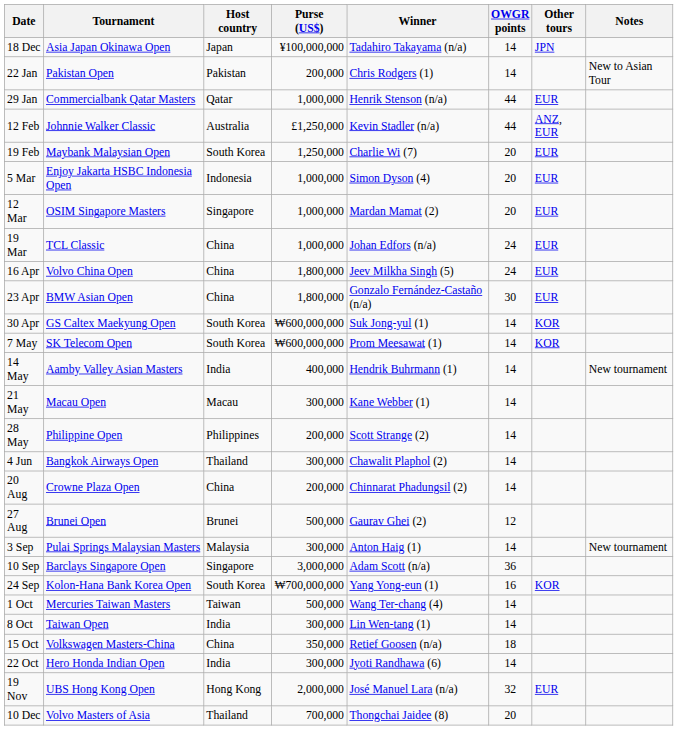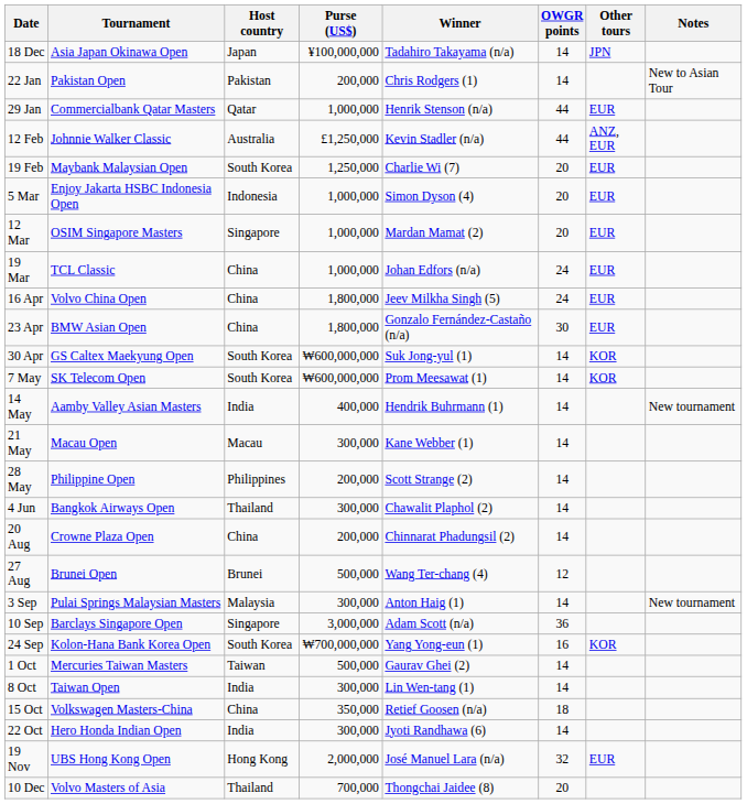 <table class="wikitable" style="font-size:95%">
 <tr>
 <th>Date</th>
 <th>Tournament</th>
 <th>Host country</th>
 <th>Purse<br>(<a href='#'>US$</a>)</th>
 <th>Winner</th>
 <th><a href='#'>OWGR</a><br>points</th>
 <th>Other<br>tours</th>
 <th>Notes</th>
 </tr>
 <tr>
 <td>18 Dec</td>
 <td><a href='#'>Asia Japan Okinawa Open</a></td>
 <td>Japan</td>
 <td align=right>¥100,000,000</td>
 <td> <a href='#'>Tadahiro Takayama</a> (n/a)</td>
 <td align=center>14</td>
 <td><a href='#'>JPN</a></td>
 <td></td>
 </tr>
 <tr>
 <td>22 Jan</td>
 <td><a href='#'>Pakistan Open</a></td>
 <td>Pakistan</td>
 <td align=right>200,000</td>
 <td> <a href='#'>Chris Rodgers</a> (1)</td>
 <td align=center>14</td>
 <td></td>
 <td>New to Asian Tour</td>
 </tr>
 <tr>
 <td>29 Jan</td>
 <td><a href='#'>Commercialbank Qatar Masters</a></td>
 <td>Qatar</td>
 <td align=right>1,000,000</td>
 <td> <a href='#'>Henrik Stenson</a> (n/a)</td>
 <td align=center>44</td>
 <td><a href='#'>EUR</a></td>
 <td></td>
 </tr>
 <tr>
 <td>12 Feb</td>
 <td><a href='#'>Johnnie Walker Classic</a></td>
 <td>Australia</td>
 <td align=right>£1,250,000</td>
 <td> <a href='#'>Kevin Stadler</a> (n/a)</td>
 <td align=center>44</td>
 <td><a href='#'>ANZ</a>, <a href='#'>EUR</a></td>
 <td></td>
 </tr>
 <tr>
 <td>19 Feb</td>
 <td><a href='#'>Maybank Malaysian Open</a></td>
 <td>South Korea</td>
 <td align=right>1,250,000</td>
 <td> <a href='#'>Charlie Wi</a> (7)</td>
 <td align=center>20</td>
 <td><a href='#'>EUR</a></td>
 <td></td>
 </tr>
 <tr>
 <td>5 Mar</td>
 <td><a href='#'>Enjoy Jakarta HSBC Indonesia Open</a></td>
 <td>Indonesia</td>
 <td align=right>1,000,000</td>
 <td> <a href='#'>Simon Dyson</a> (4)</td>
 <td align=center>20</td>
 <td><a href='#'>EUR</a></td>
 <td></td>
 </tr>
 <tr>
 <td>12 Mar</td>
 <td><a href='#'>OSIM Singapore Masters</a></td>
 <td>Singapore</td>
 <td align=right>1,000,000</td>
 <td> <a href='#'>Mardan Mamat</a> (2)</td>
 <td align=center>20</td>
 <td><a href='#'>EUR</a></td>
 <td></td>
 </tr>
 <tr>
 <td>19 Mar</td>
 <td><a href='#'>TCL Classic</a></td>
 <td>China</td>
 <td align=right>1,000,000</td>
 <td> <a href='#'>Johan Edfors</a> (n/a)</td>
 <td align=center>24</td>
 <td><a href='#'>EUR</a></td>
 <td></td>
 </tr>
 <tr>
 <td>16 Apr</td>
 <td><a href='#'>Volvo China Open</a></td>
 <td>China</td>
 <td align=right>1,800,000</td>
 <td> <a href='#'>Jeev Milkha Singh</a> (5)</td>
 <td align=center>24</td>
 <td><a href='#'>EUR</a></td>
 <td></td>
 </tr>
 <tr>
 <td>23 Apr</td>
 <td><a href='#'>BMW Asian Open</a></td>
 <td>China</td>
 <td align=right>1,800,000</td>
 <td> <a href='#'>Gonzalo Fernández-Castaño</a> (n/a)</td>
 <td align=center>30</td>
 <td><a href='#'>EUR</a></td>
 <td></td>
 </tr>
 <tr>
 <td>30 Apr</td>
 <td><a href='#'>GS Caltex Maekyung Open</a></td>
 <td>South Korea</td>
 <td align=right>₩600,000,000</td>
 <td> <a href='#'>Suk Jong-yul</a> (1)</td>
 <td align=center>14</td>
 <td><a href='#'>KOR</a></td>
 <td></td>
 </tr>
 <tr>
 <td>7 May</td>
 <td><a href='#'>SK Telecom Open</a></td>
 <td>South Korea</td>
 <td align=right>₩600,000,000</td>
 <td> <a href='#'>Prom Meesawat</a> (1)</td>
 <td align=center>14</td>
 <td><a href='#'>KOR</a></td>
 <td></td>
 </tr>
 <tr>
 <td>14 May</td>
 <td><a href='#'>Aamby Valley Asian Masters</a></td>
 <td>India</td>
 <td align=right>400,000</td>
 <td> <a href='#'>Hendrik Buhrmann</a> (1)</td>
 <td align=center>14</td>
 <td></td>
 <td>New tournament</td>
 </tr>
 <tr>
 <td>21 May</td>
 <td><a href='#'>Macau Open</a></td>
 <td>Macau</td>
 <td align=right>300,000</td>
 <td> <a href='#'>Kane Webber</a> (1)</td>
 <td align=center>14</td>
 <td></td>
 <td></td>
 </tr>
 <tr>
 <td>28 May</td>
 <td><a href='#'>Philippine Open</a></td>
 <td>Philippines</td>
 <td align=right>200,000</td>
 <td> <a href='#'>Scott Strange</a> (2)</td>
 <td align=center>14</td>
 <td></td>
 <td></td>
 </tr>
 <tr>
 <td>4 Jun</td>
 <td><a href='#'>Bangkok Airways Open</a></td>
 <td>Thailand</td>
 <td align=right>300,000</td>
 <td> <a href='#'>Chawalit Plaphol</a> (2)</td>
 <td align=center>14</td>
 <td></td>
 <td></td>
 </tr>
 <tr>
 <td>20 Aug</td>
 <td><a href='#'>Crowne Plaza Open</a></td>
 <td>China</td>
 <td align=right>200,000</td>
 <td> <a href='#'>Chinnarat Phadungsil</a> (2)</td>
 <td align=center>14</td>
 <td></td>
 <td></td>
 </tr>
 <tr>
 <td>27 Aug</td>
 <td><a href='#'>Brunei Open</a></td>
 <td>Brunei</td>
 <td align=right>500,000</td>
-<td> <a href='#'>Gaurav Ghei</a> (2)</td>
+<td> <a href='#'>Wang Ter-chang</a> (4)</td>
 <td align=center>12</td>
 <td></td>
 <td></td>
 </tr>
 <tr>
 <td>3 Sep</td>
 <td><a href='#'>Pulai Springs Malaysian Masters</a></td>
 <td>Malaysia</td>
 <td align=right>300,000</td>
 <td> <a href='#'>Anton Haig</a> (1)</td>
 <td align=center>14</td>
 <td></td>
 <td>New tournament</td>
 </tr>
 <tr>
 <td>10 Sep</td>
 <td><a href='#'>Barclays Singapore Open</a></td>
 <td>Singapore</td>
 <td align=right>3,000,000</td>
 <td> <a href='#'>Adam Scott</a> (n/a)</td>
 <td align=center>36</td>
 <td></td>
 <td></td>
 </tr>
 <tr>
 <td>24 Sep</td>
 <td><a href='#'>Kolon-Hana Bank Korea Open</a></td>
 <td>South Korea</td>
 <td align=right>₩700,000,000</td>
 <td> <a href='#'>Yang Yong-eun</a> (1)</td>
 <td align=center>16</td>
 <td><a href='#'>KOR</a></td>
 <td></td>
 </tr>
 <tr>
 <td>1 Oct</td>
 <td><a href='#'>Mercuries Taiwan Masters</a></td>
 <td>Taiwan</td>
 <td align=right>500,000</td>
-<td> <a href='#'>Wang Ter-chang</a> (4)</td>
+<td> <a href='#'>Gaurav Ghei</a> (2)</td>
 <td align=center>14</td>
 <td></td>
 <td></td>
 </tr>
 <tr>
 <td>8 Oct</td>
 <td><a href='#'>Taiwan Open</a></td>
 <td>India</td>
 <td align=right>300,000</td>
 <td> <a href='#'>Lin Wen-tang</a> (1)</td>
 <td align=center>14</td>
 <td></td>
 <td></td>
 </tr>
 <tr>
 <td>15 Oct</td>
 <td><a href='#'>Volkswagen Masters-China</a></td>
 <td>China</td>
 <td align=right>350,000</td>
 <td> <a href='#'>Retief Goosen</a> (n/a)</td>
 <td align=center>18</td>
 <td></td>
 <td></td>
 </tr>
 <tr>
 <td>22 Oct</td>
 <td><a href='#'>Hero Honda Indian Open</a></td>
 <td>India</td>
 <td align=right>300,000</td>
 <td> <a href='#'>Jyoti Randhawa</a> (6)</td>
 <td align=center>14</td>
 <td></td>
 <td></td>
 </tr>
 <tr>
 <td>19 Nov</td>
 <td><a href='#'>UBS Hong Kong Open</a></td>
 <td>Hong Kong</td>
 <td align=right>2,000,000</td>
 <td> <a href='#'>José Manuel Lara</a> (n/a)</td>
 <td align=center>32</td>
 <td><a href='#'>EUR</a></td>
 <td></td>
 </tr>
 <tr>
 <td>10 Dec</td>
 <td><a href='#'>Volvo Masters of Asia</a></td>
 <td>Thailand</td>
 <td align=right>700,000</td>
 <td> <a href='#'>Thongchai Jaidee</a> (8)</td>
 <td align=center>20</td>
 <td></td>
 <td></td>
 </tr>
 </table>
